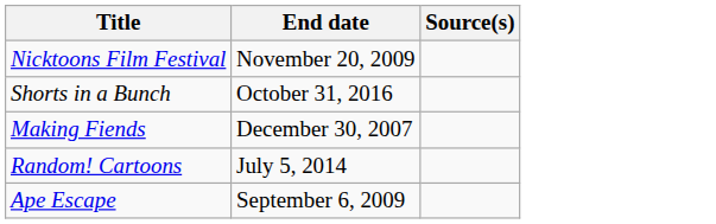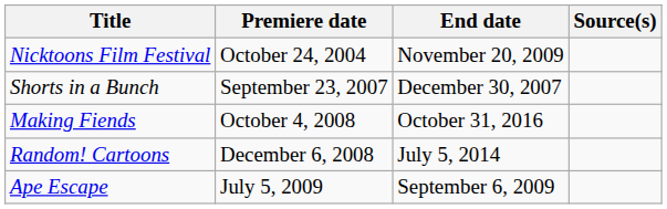 <table class="wikitable sortable">
 <tr>
 <th>Title</th>
+<th>Premiere date</th>
 <th>End date</th>
 <th>Source(s)</th>
 </tr>
 <tr>
 <td><em><a href='#'>Nicktoons Film Festival</a></em></td>
+<td>October 24, 2004</td>
 <td>November 20, 2009</td>
 <td></td>
 </tr>
 <tr>
 <td><em>Shorts in a Bunch</em></td>
+<td>September 23, 2007</td>
+<td>December 30, 2007</td>
+<td></td>
+</tr>
+<tr>
+<td><em><a href='#'>Making Fiends</a></em></td>
+<td>October 4, 2008</td>
 <td>October 31, 2016</td>
 <td></td>
 </tr>
 <tr>
-<td><em><a href='#'>Making Fiends</a></em></td>
-<td>December 30, 2007</td>
-<td></td>
-</tr>
-<tr>
 <td><em><a href='#'>Random! Cartoons</a></em></td>
+<td>December 6, 2008</td>
 <td>July 5, 2014</td>
 <td></td>
 </tr>
 <tr>
 <td><em><a href='#'>Ape Escape</a></em></td>
+<td>July 5, 2009</td>
 <td>September 6, 2009</td>
 <td></td>
 </tr>
 </table>
